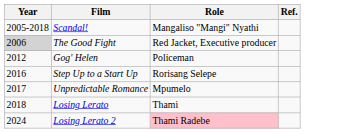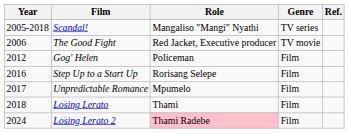 <table class="wikitable">
 <tr>
 <th>Year</th>
 <th>Film</th>
 <th>Role</th>
+<th>Genre</th>
 <th>Ref.</th>
 </tr>
 <tr>
 <td>2005-2018</td>
 <td><em><a href='#'>Scandal!</a></em></td>
 <td>Mangaliso "Mangi" Nyathi</td>
+<td>TV series</td>
 <td></td>
 </tr>
 <tr>
-<td style="background: lightgrey;">2006</td>
+<td>2006</td>
 <td><em>The Good Fight</em></td>
 <td>Red Jacket, Executive producer</td>
+<td>TV movie</td>
 <td></td>
 </tr>
 <tr>
 <td>2012</td>
 <td><em>Gog' Helen</em></td>
 <td>Policeman</td>
+<td>Film</td>
 <td></td>
 </tr>
 <tr>
 <td>2016</td>
 <td><em>Step Up to a Start Up</em></td>
 <td>Rorisang Selepe</td>
+<td>Film</td>
 <td></td>
 </tr>
 <tr>
 <td>2017</td>
 <td><em>Unpredictable Romance</em></td>
 <td>Mpumelo</td>
+<td>Film</td>
 <td></td>
 </tr>
 <tr>
 <td>2018</td>
 <td><em><a href='#'>Losing Lerato</a></em></td>
 <td>Thami</td>
+<td>Film</td>
 <td></td>
 </tr>
 <tr>
 <td>2024</td>
 <td><em><a href='#'>Losing Lerato 2</a></em></td>
 <td style="background: pink;">Thami Radebe</td>
+<td>Film</td>
 <td></td>
 </tr>
 </table>
